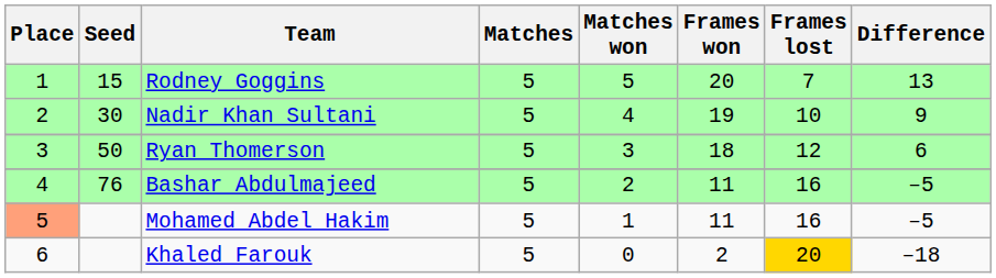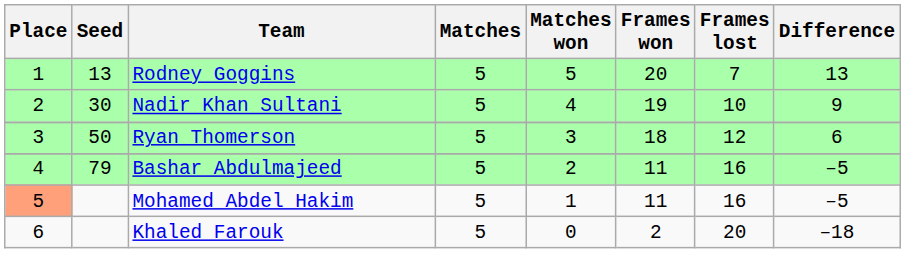 <table class="wikitable" style="text-align: center;">
 <tr>
 <th width=20>Place</th>
 <th width=20>Seed</th>
 <th width=200>Team</th>
 <th width=20>Matches</th>
 <th width=20>Matches won</th>
 <th width=20>Frames won</th>
 <th width=20>Frames lost</th>
 <th width=20>Difference</th>
 </tr>
 <tr style="background:#aaffaa;">
 <td>1</td>
-<td>15</td>
+<td>13</td>
 <td style="text-align:left;"> <a href='#'>Rodney Goggins</a></td>
 <td>5</td>
 <td>5</td>
 <td>20</td>
 <td>7</td>
 <td>13</td>
 </tr>
 <tr style="background:#aaffaa;">
 <td>2</td>
 <td>30</td>
 <td style="text-align:left;"> <a href='#'>Nadir Khan Sultani</a></td>
 <td>5</td>
 <td>4</td>
 <td>19</td>
 <td>10</td>
 <td>9</td>
 </tr>
 <tr>
 </tr>
 <tr style="background:#aaffaa;">
 <td>3</td>
 <td>50</td>
 <td style="text-align:left;"> <a href='#'>Ryan Thomerson</a></td>
 <td>5</td>
 <td>3</td>
 <td>18</td>
 <td>12</td>
 <td>6</td>
 </tr>
 <tr>
 </tr>
 <tr style="background:#aaffaa;">
 <td>4</td>
-<td>76</td>
+<td>79</td>
 <td style="text-align:left;"> <a href='#'>Bashar Abdulmajeed</a></td>
 <td>5</td>
 <td>2</td>
 <td>11</td>
 <td>16</td>
 <td>–5</td>
 </tr>
 <tr>
 <td style="background: lightsalmon;">5</td>
 <td></td>
 <td style="text-align:left;"> <a href='#'>Mohamed Abdel Hakim</a></td>
 <td>5</td>
 <td>1</td>
 <td>11</td>
 <td>16</td>
 <td>–5</td>
 </tr>
 <tr>
 <td>6</td>
 <td></td>
 <td style="text-align:left;"> <a href='#'>Khaled Farouk</a></td>
 <td>5</td>
 <td>0</td>
 <td>2</td>
-<td style="background: gold;">20</td>
+<td>20</td>
 <td>–18</td>
 </tr>
 </table>
